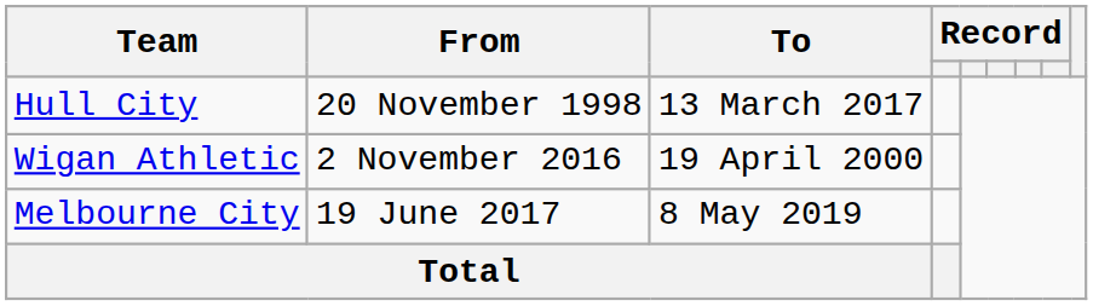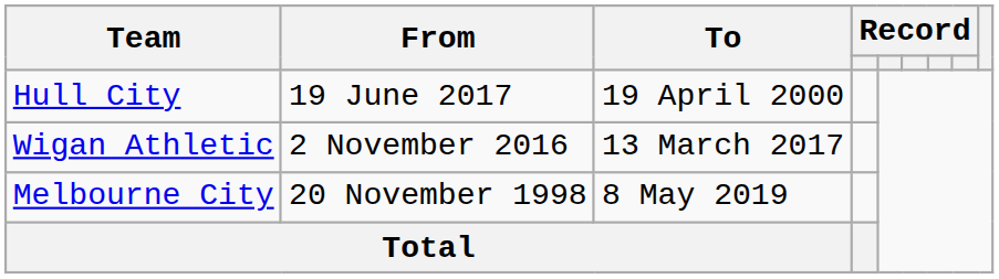 <table class=wikitable style="text-align: center;">
 <tr>
 <th rowspan=2>Team</th>
 <th rowspan=2>From</th>
 <th rowspan=2>To</th>
 <th colspan=5>Record</th>
 <th rowspan=2></th>
 </tr>
 <tr>
 <th></th>
 <th></th>
 <th></th>
 <th></th>
 <th></th>
 </tr>
 <tr>
 <td align=left><a href='#'>Hull City</a></td>
-<td align=left>20 November 1998</td>
-<td align=left>13 March 2017<br></td>
+<td align=left>19 June 2017</td>
+<td align=left>19 April 2000<br></td>
 <td></td>
 </tr>
 <tr>
 <td align=left><a href='#'>Wigan Athletic</a></td>
 <td align=left>2 November 2016</td>
-<td align=left>19 April 2000<br></td>
+<td align=left>13 March 2017<br></td>
 <td></td>
 </tr>
 <tr>
 <td align=left><a href='#'>Melbourne City</a></td>
-<td align=left>19 June 2017</td>
+<td align=left>20 November 1998</td>
 <td align=left>8 May 2019<br></td>
 <td></td>
 </tr>
 <tr>
 <th colspan=3>Total<br></th>
 <th></th>
 </tr>
 </table>
